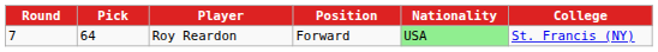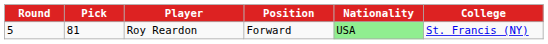 <table class="wikitable sortable sortable">
 <tr>
 <th style="background:#d22; color:#FFFFFF" width="10%">Round</th>
 <th style="background:#d22; color:#FFFFFF" width="10%">Pick</th>
 <th style="background:#d22; color:#FFFFFF" width="20%">Player</th>
 <th style="background:#d22; color:#FFFFFF" width="15%">Position</th>
 <th style="background:#d22; color:#FFFFFF" width="15%">Nationality</th>
 <th style="background:#d22; color:#FFFFFF" width="20%">College</th>
 </tr>
 <tr>
-<td>7</td>
-<td>64</td>
+<td>5</td>
+<td>81</td>
 <td>Roy Reardon</td>
 <td>Forward</td>
 <td style="background: lightgreen;">USA</td>
 <td><a href='#'>St. Francis (NY)</a></td>
 </tr>
 </table>
